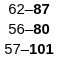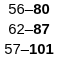 <table style="text-align:center">
 <tr>
 <th width=200></th>
 <th width=100></th>
 <th width=200></th>
 </tr>
 <tr>
 <td align=right></td>
-<td>62–<strong>87</strong></td>
+<td>56–<strong>80</strong></td>
 <td align=left><strong></strong></td>
 </tr>
 <tr>
 <td align=right></td>
-<td>56–<strong>80</strong></td>
+<td>62–<strong>87</strong></td>
 <td align=left><strong></strong></td>
 </tr>
 <tr>
 <td align=right></td>
 <td>57–<strong>101</strong></td>
 <td align=left><strong></strong></td>
 </tr>
 </table>
